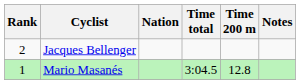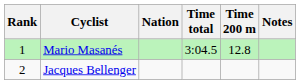 <table class="wikitable sortable" style="text-align:center">
 <tr>
 <th>Rank</th>
 <th>Cyclist</th>
 <th>Nation</th>
 <th>Time<br>total</th>
 <th>Time<br>200 m</th>
 <th>Notes</th>
 </tr>
+<tr bgcolor=bbf3bb>
+<td>1</td>
+<td align=left><a href='#'>Mario Masanés</a></td>
+<td align=left></td>
+<td>3:04.5</td>
+<td>12.8</td>
+<td></td>
+</tr>
 <tr>
 <td>2</td>
 <td align=left><a href='#'>Jacques Bellenger</a></td>
 <td align=left></td>
 <td></td>
 <td></td>
 <td></td>
 </tr>
-<tr bgcolor=bbf3bb>
-<td>1</td>
-<td align=left><a href='#'>Mario Masanés</a></td>
-<td align=left></td>
-<td>3:04.5</td>
-<td>12.8</td>
-<td></td>
-</tr>
 </table>
